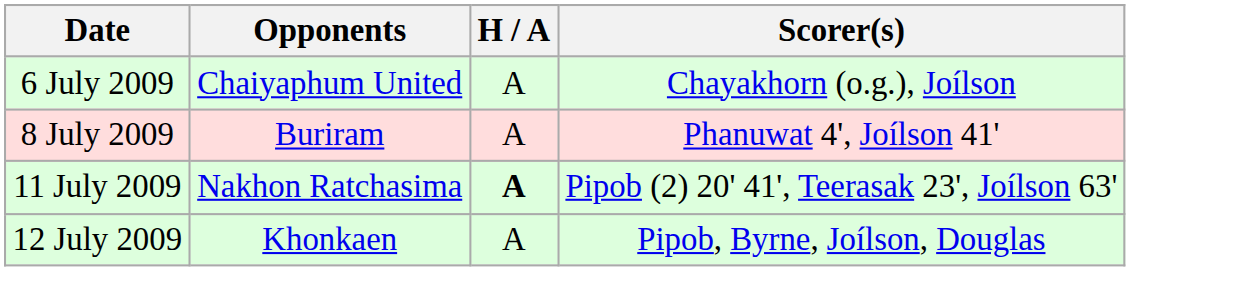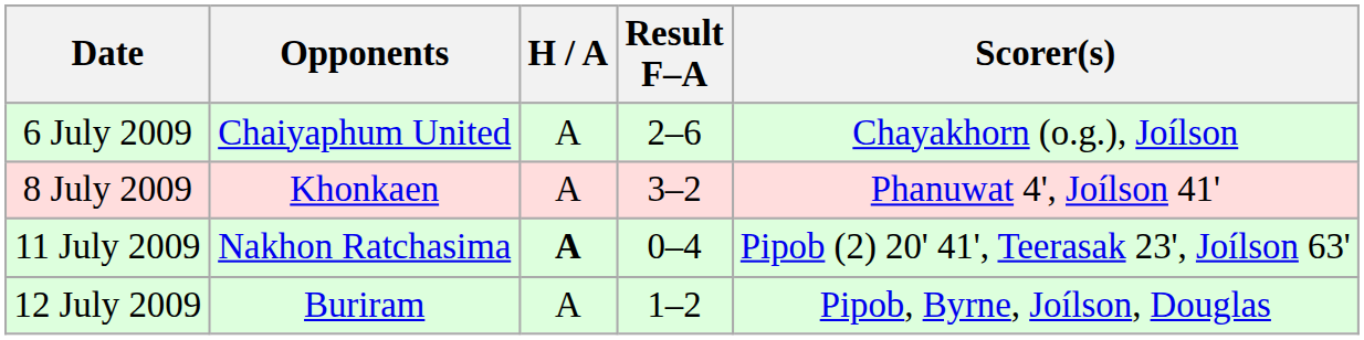 <table class="wikitable" style="text-align:center">
 <tr>
 <th>Date</th>
 <th>Opponents</th>
 <th>H / A</th>
+<th>Result<br>F–A</th>
 <th>Scorer(s)</th>
 </tr>
 <tr bgcolor="#ddffdd">
 <td>6 July 2009</td>
 <td><a href='#'>Chaiyaphum United</a></td>
 <td>A</td>
+<td>2–6</td>
 <td><a href='#'>Chayakhorn</a> (o.g.), <a href='#'>Joílson</a></td>
 </tr>
 <tr bgcolor="#ffdddd">
 <td>8 July 2009</td>
-<td><a href='#'>Buriram</a></td>
+<td><a href='#'>Khonkaen</a></td>
 <td>A</td>
+<td>3–2</td>
 <td><a href='#'>Phanuwat</a> 4', <a href='#'>Joílson</a> 41'</td>
 </tr>
 <tr bgcolor="#ddffdd">
 <td>11 July 2009</td>
 <td><a href='#'>Nakhon Ratchasima</a></td>
 <td><strong>A</strong></td>
+<td>0–4</td>
 <td><a href='#'>Pipob</a> (2) 20' 41', <a href='#'>Teerasak</a> 23', <a href='#'>Joílson</a> 63'</td>
 </tr>
 <tr bgcolor="#ddffdd">
 <td>12 July 2009</td>
-<td><a href='#'>Khonkaen</a></td>
+<td><a href='#'>Buriram</a></td>
 <td>A</td>
+<td>1–2</td>
 <td><a href='#'>Pipob</a>, <a href='#'>Byrne</a>, <a href='#'>Joílson</a>, <a href='#'>Douglas</a></td>
 </tr>
 </table>
